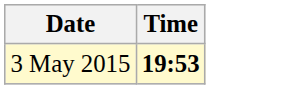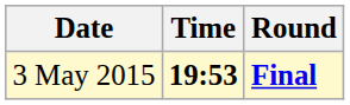 <table class="wikitable">
 <tr>
 <th>Date</th>
 <th>Time</th>
+<th>Round</th>
 </tr>
 <tr style=background:lemonchiffon>
 <td>3 May 2015</td>
 <td><strong>19:53</strong></td>
+<td><strong><a href='#'>Final</a></strong></td>
 </tr>
 </table>
